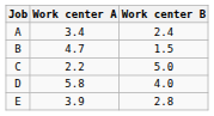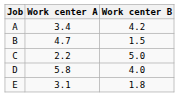 <table class="wikitable" style="text-align:center; margin-left: auto; margin-right: auto; border: none;">
 <tr>
 <th>Job</th>
 <th>Work center A</th>
 <th>Work center B</th>
 </tr>
 <tr>
 <td>A</td>
 <td>3.4</td>
-<td>2.4</td>
+<td>4.2</td>
 </tr>
 <tr>
 <td>B</td>
 <td>4.7</td>
 <td>1.5</td>
 </tr>
 <tr>
 <td>C</td>
 <td>2.2</td>
 <td>5.0</td>
 </tr>
 <tr>
 <td>D</td>
 <td>5.8</td>
 <td>4.0</td>
 </tr>
 <tr>
 <td>E</td>
-<td>3.9</td>
-<td>2.8</td>
+<td>3.1</td>
+<td>1.8</td>
 </tr>
 </table>
